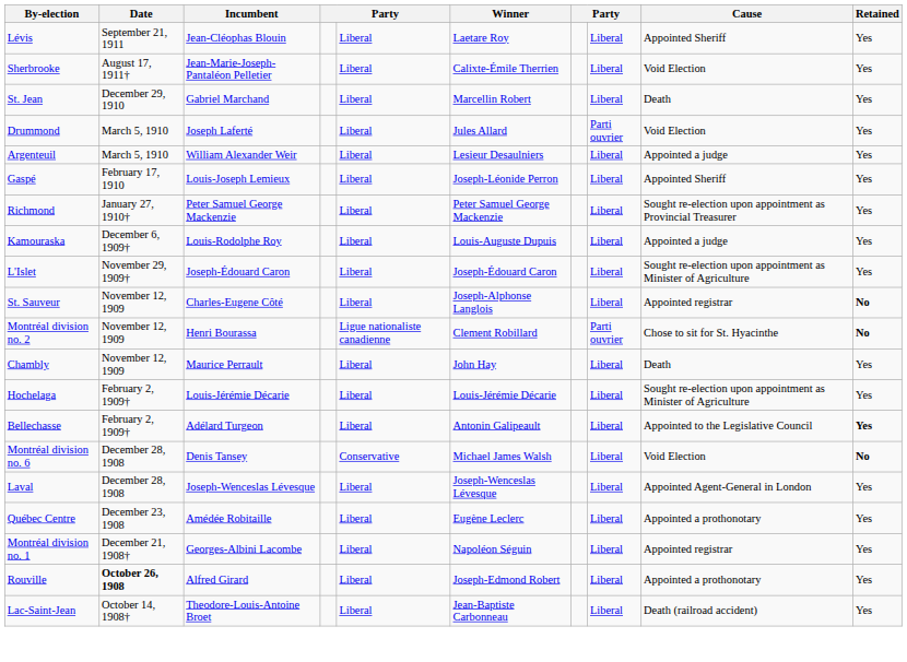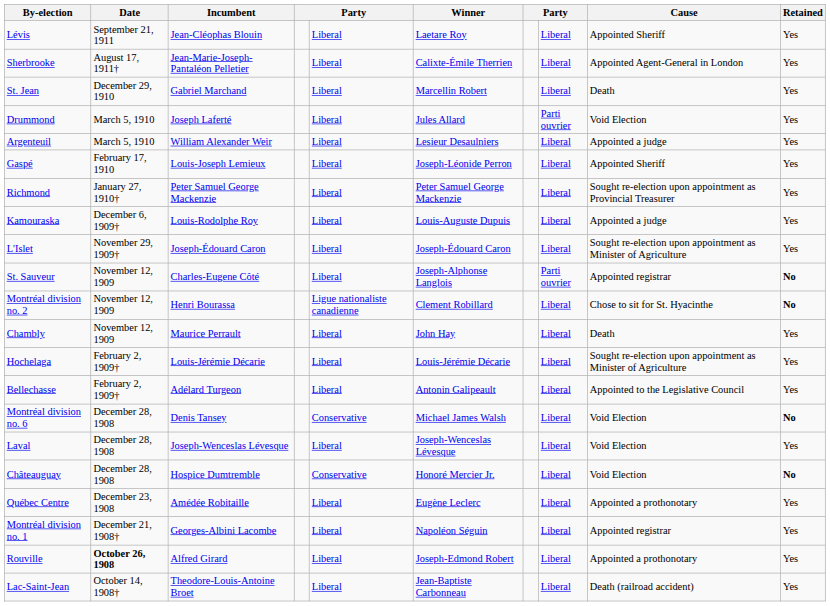 <table class=wikitable style="width:100%">
 <tr>
 <th>By-election</th>
 <th>Date</th>
 <th>Incumbent</th>
 <th colspan=2>Party</th>
 <th>Winner</th>
 <th colspan=2>Party</th>
 <th>Cause</th>
 <th>Retained</th>
 </tr>
 <tr>
 <td><a href='#'>Lévis</a></td>
 <td>September 21, 1911</td>
 <td><a href='#'>Jean-Cléophas Blouin</a></td>
 <td>    </td>
 <td><a href='#'>Liberal</a></td>
 <td><a href='#'>Laetare Roy</a></td>
 <td>    </td>
 <td><a href='#'>Liberal</a></td>
 <td>Appointed Sheriff</td>
 <td>Yes</td>
 </tr>
 <tr>
 <td><a href='#'>Sherbrooke</a></td>
 <td>August 17, 1911†</td>
 <td><a href='#'>Jean-Marie-Joseph-Pantaléon Pelletier</a></td>
 <td>    </td>
 <td><a href='#'>Liberal</a></td>
 <td><a href='#'>Calixte-Émile Therrien</a></td>
 <td>    </td>
 <td><a href='#'>Liberal</a></td>
-<td>Void Election</td>
+<td>Appointed Agent-General in London</td>
 <td>Yes</td>
 </tr>
 <tr>
 <td><a href='#'>St. Jean</a></td>
 <td>December 29, 1910</td>
 <td><a href='#'>Gabriel Marchand</a></td>
 <td>    </td>
 <td><a href='#'>Liberal</a></td>
 <td><a href='#'>Marcellin Robert</a></td>
 <td>    </td>
 <td><a href='#'>Liberal</a></td>
 <td>Death</td>
 <td>Yes</td>
 </tr>
 <tr>
 <td><a href='#'>Drummond</a></td>
 <td>March 5, 1910</td>
 <td><a href='#'>Joseph Laferté</a></td>
 <td>    </td>
 <td><a href='#'>Liberal</a></td>
 <td><a href='#'>Jules Allard</a></td>
 <td>    </td>
 <td><a href='#'>Parti ouvrier</a></td>
 <td>Void Election</td>
 <td>Yes</td>
 </tr>
 <tr>
 <td><a href='#'>Argenteuil</a></td>
 <td>March 5, 1910</td>
 <td><a href='#'>William Alexander Weir</a></td>
 <td>    </td>
 <td><a href='#'>Liberal</a></td>
 <td><a href='#'>Lesieur Desaulniers</a></td>
 <td>    </td>
 <td><a href='#'>Liberal</a></td>
 <td>Appointed a judge</td>
 <td>Yes</td>
 </tr>
 <tr>
 <td><a href='#'>Gaspé</a></td>
 <td>February 17, 1910</td>
 <td><a href='#'>Louis-Joseph Lemieux</a></td>
 <td>    </td>
 <td><a href='#'>Liberal</a></td>
 <td><a href='#'>Joseph-Léonide Perron</a></td>
 <td>    </td>
 <td><a href='#'>Liberal</a></td>
 <td>Appointed Sheriff</td>
 <td>Yes</td>
 </tr>
 <tr>
 <td><a href='#'>Richmond</a></td>
 <td>January 27, 1910†</td>
 <td><a href='#'>Peter Samuel George Mackenzie</a></td>
 <td>    </td>
 <td><a href='#'>Liberal</a></td>
 <td><a href='#'>Peter Samuel George Mackenzie</a></td>
 <td>    </td>
 <td><a href='#'>Liberal</a></td>
 <td>Sought re-election upon appointment as Provincial Treasurer</td>
 <td>Yes</td>
 </tr>
 <tr>
 <td><a href='#'>Kamouraska</a></td>
 <td>December 6, 1909†</td>
 <td><a href='#'>Louis-Rodolphe Roy</a></td>
 <td>    </td>
 <td><a href='#'>Liberal</a></td>
 <td><a href='#'>Louis-Auguste Dupuis</a></td>
 <td>    </td>
 <td><a href='#'>Liberal</a></td>
 <td>Appointed a judge</td>
 <td>Yes</td>
 </tr>
 <tr>
 <td><a href='#'>L'Islet</a></td>
 <td>November 29, 1909†</td>
 <td><a href='#'>Joseph-Édouard Caron</a></td>
 <td>    </td>
 <td><a href='#'>Liberal</a></td>
 <td><a href='#'>Joseph-Édouard Caron</a></td>
 <td>    </td>
 <td><a href='#'>Liberal</a></td>
 <td>Sought re-election upon appointment as Minister of Agriculture</td>
 <td>Yes</td>
 </tr>
 <tr>
 <td><a href='#'>St. Sauveur</a></td>
 <td>November 12, 1909</td>
 <td><a href='#'>Charles-Eugene Côté</a></td>
 <td>    </td>
 <td><a href='#'>Liberal</a></td>
 <td><a href='#'>Joseph-Alphonse Langlois</a></td>
 <td>    </td>
-<td><a href='#'>Liberal</a></td>
+<td><a href='#'>Parti ouvrier</a></td>
 <td>Appointed registrar</td>
 <td><strong>No</strong></td>
 </tr>
 <tr>
 <td><a href='#'>Montréal division no. 2</a></td>
 <td>November 12, 1909</td>
 <td><a href='#'>Henri Bourassa</a></td>
 <td></td>
 <td><a href='#'>Ligue nationaliste canadienne</a></td>
 <td><a href='#'>Clement Robillard</a></td>
 <td>    </td>
-<td><a href='#'>Parti ouvrier</a></td>
+<td><a href='#'>Liberal</a></td>
 <td>Chose to sit for St. Hyacinthe</td>
 <td><strong>No</strong></td>
 </tr>
 <tr>
 <td><a href='#'>Chambly</a></td>
 <td>November 12, 1909</td>
 <td><a href='#'>Maurice Perrault</a></td>
 <td>    </td>
 <td><a href='#'>Liberal</a></td>
 <td><a href='#'>John Hay</a></td>
 <td>    </td>
 <td><a href='#'>Liberal</a></td>
 <td>Death</td>
 <td>Yes</td>
 </tr>
 <tr>
 <td><a href='#'>Hochelaga</a></td>
 <td>February 2, 1909†</td>
 <td><a href='#'>Louis-Jérémie Décarie</a></td>
 <td>    </td>
 <td><a href='#'>Liberal</a></td>
 <td><a href='#'>Louis-Jérémie Décarie</a></td>
 <td>    </td>
 <td><a href='#'>Liberal</a></td>
 <td>Sought re-election upon appointment as Minister of Agriculture</td>
 <td>Yes</td>
 </tr>
 <tr>
 <td><a href='#'>Bellechasse</a></td>
 <td>February 2, 1909†</td>
 <td><a href='#'>Adélard Turgeon</a></td>
 <td>    </td>
 <td><a href='#'>Liberal</a></td>
 <td><a href='#'>Antonin Galipeault</a></td>
 <td>    </td>
 <td><a href='#'>Liberal</a></td>
 <td>Appointed to the Legislative Council</td>
-<td><strong>Yes</strong></td>
+<td>Yes</td>
 </tr>
 <tr>
 <td><a href='#'>Montréal division no. 6</a></td>
 <td>December 28, 1908</td>
 <td><a href='#'>Denis Tansey</a></td>
 <td>    </td>
 <td><a href='#'>Conservative</a></td>
 <td><a href='#'>Michael James Walsh</a></td>
 <td>    </td>
 <td><a href='#'>Liberal</a></td>
 <td>Void Election</td>
 <td><strong>No</strong></td>
 </tr>
 <tr>
 <td><a href='#'>Laval</a></td>
 <td>December 28, 1908</td>
 <td><a href='#'>Joseph-Wenceslas Lévesque</a></td>
 <td>    </td>
 <td><a href='#'>Liberal</a></td>
 <td><a href='#'>Joseph-Wenceslas Lévesque</a></td>
 <td>    </td>
 <td><a href='#'>Liberal</a></td>
-<td>Appointed Agent-General in London</td>
+<td>Void Election</td>
 <td>Yes</td>
+</tr>
+<tr>
+<td><a href='#'>Châteauguay</a></td>
+<td>December 28, 1908</td>
+<td><a href='#'>Hospice Dumtremble</a></td>
+<td>    </td>
+<td><a href='#'>Conservative</a></td>
+<td><a href='#'>Honoré Mercier Jr.</a></td>
+<td>    </td>
+<td><a href='#'>Liberal</a></td>
+<td>Void Election</td>
+<td><strong>No</strong></td>
 </tr>
 <tr>
 <td><a href='#'>Québec Centre</a></td>
 <td>December 23, 1908</td>
 <td><a href='#'>Amédée Robitaille</a></td>
 <td>    </td>
 <td><a href='#'>Liberal</a></td>
 <td><a href='#'>Eugène Leclerc</a></td>
 <td>    </td>
 <td><a href='#'>Liberal</a></td>
 <td>Appointed a prothonotary</td>
 <td>Yes</td>
 </tr>
 <tr>
 <td><a href='#'>Montréal division no. 1</a></td>
 <td>December 21, 1908†</td>
 <td><a href='#'>Georges-Albini Lacombe</a></td>
 <td>    </td>
 <td><a href='#'>Liberal</a></td>
 <td><a href='#'>Napoléon Séguin</a></td>
 <td>    </td>
 <td><a href='#'>Liberal</a></td>
 <td>Appointed registrar</td>
 <td>Yes</td>
 </tr>
 <tr>
 <td><a href='#'>Rouville</a></td>
 <td><strong>October 26, 1908</strong></td>
 <td><a href='#'>Alfred Girard</a></td>
 <td>    </td>
 <td><a href='#'>Liberal</a></td>
 <td><a href='#'>Joseph-Edmond Robert</a></td>
 <td>    </td>
 <td><a href='#'>Liberal</a></td>
 <td>Appointed a prothonotary</td>
 <td>Yes</td>
 </tr>
 <tr>
 <td><a href='#'>Lac-Saint-Jean</a></td>
 <td>October 14, 1908†</td>
 <td><a href='#'>Theodore-Louis-Antoine Broet</a></td>
 <td>    </td>
 <td><a href='#'>Liberal</a></td>
 <td><a href='#'>Jean-Baptiste Carbonneau</a></td>
 <td>    </td>
 <td><a href='#'>Liberal</a></td>
 <td>Death (railroad accident)</td>
 <td>Yes</td>
 </tr>
 </table>
